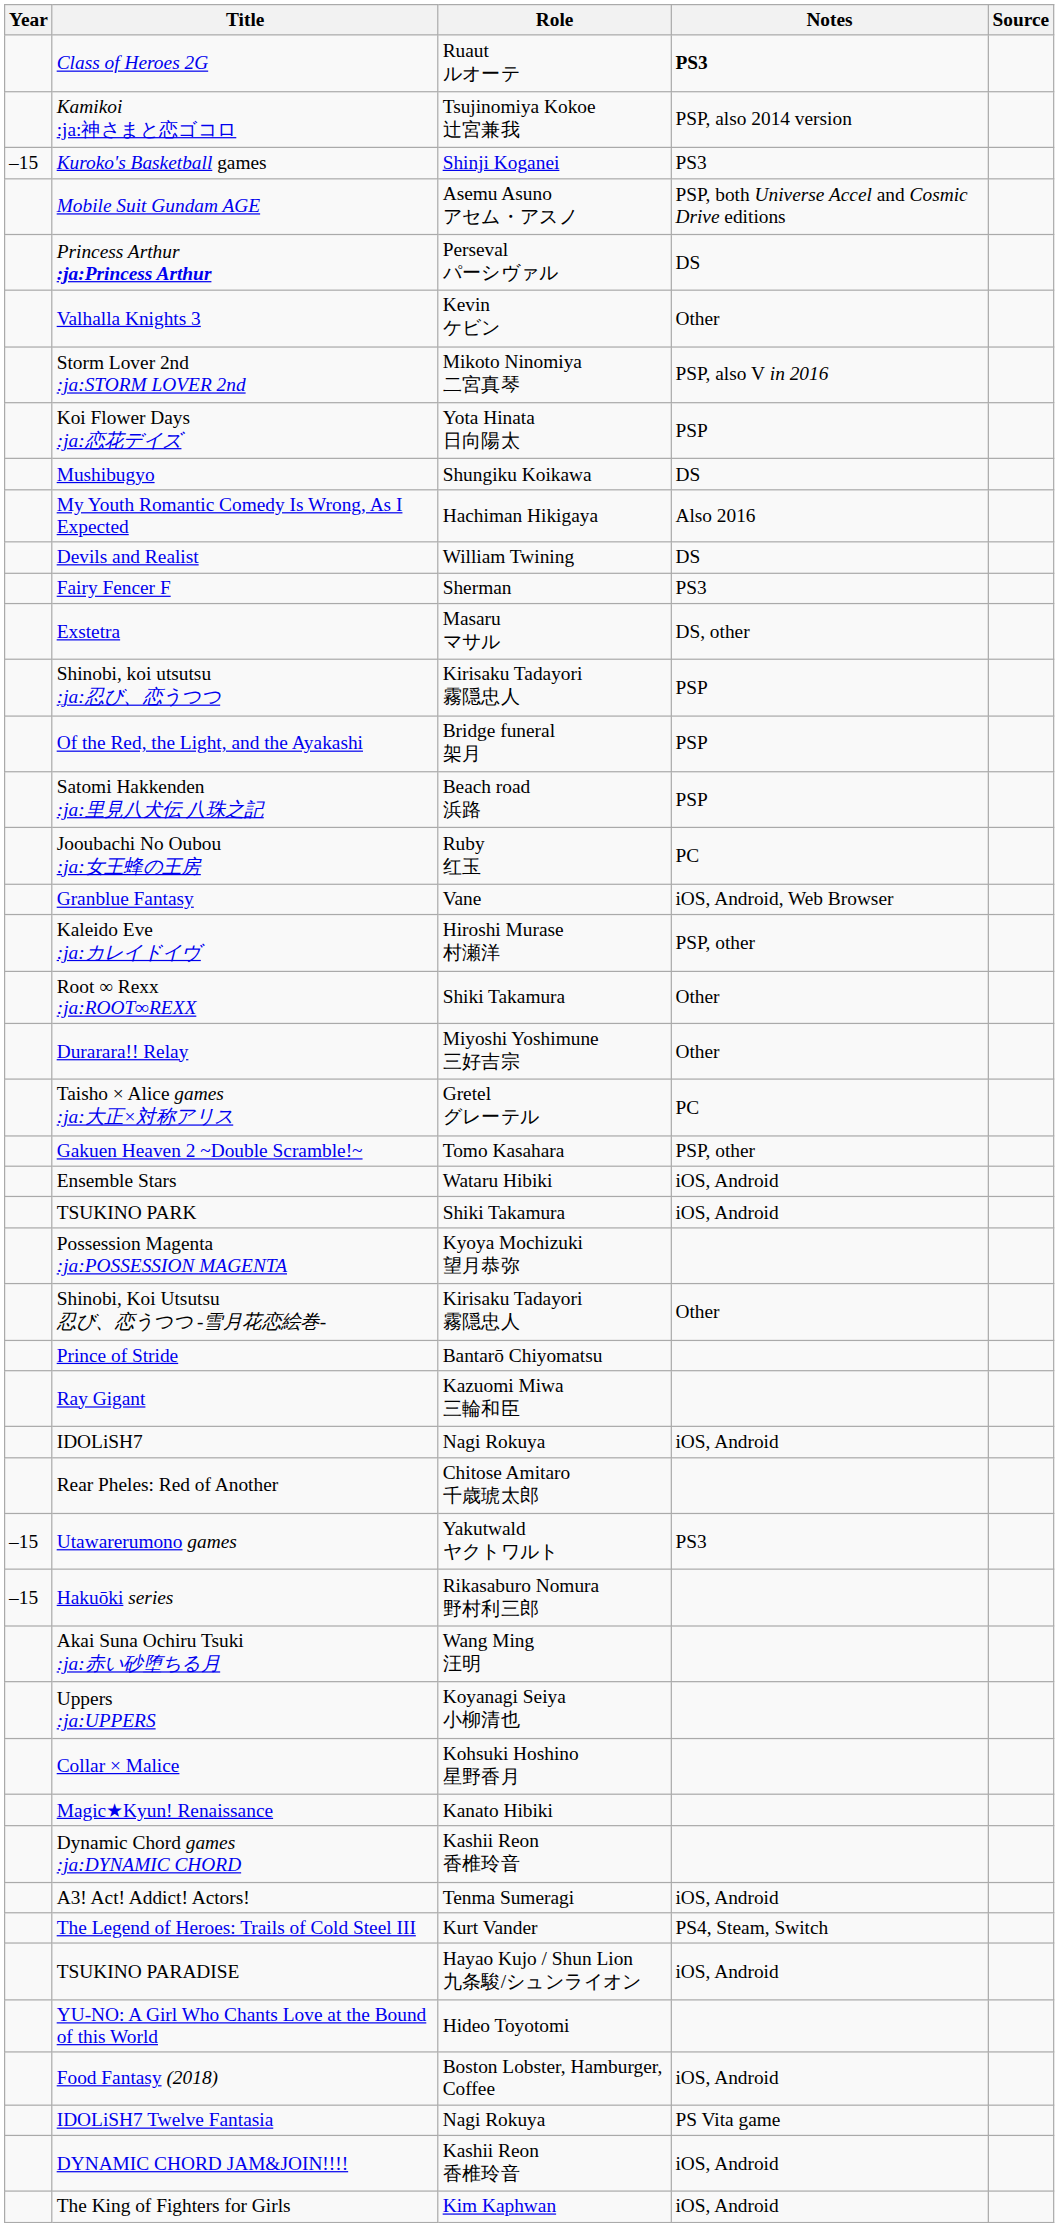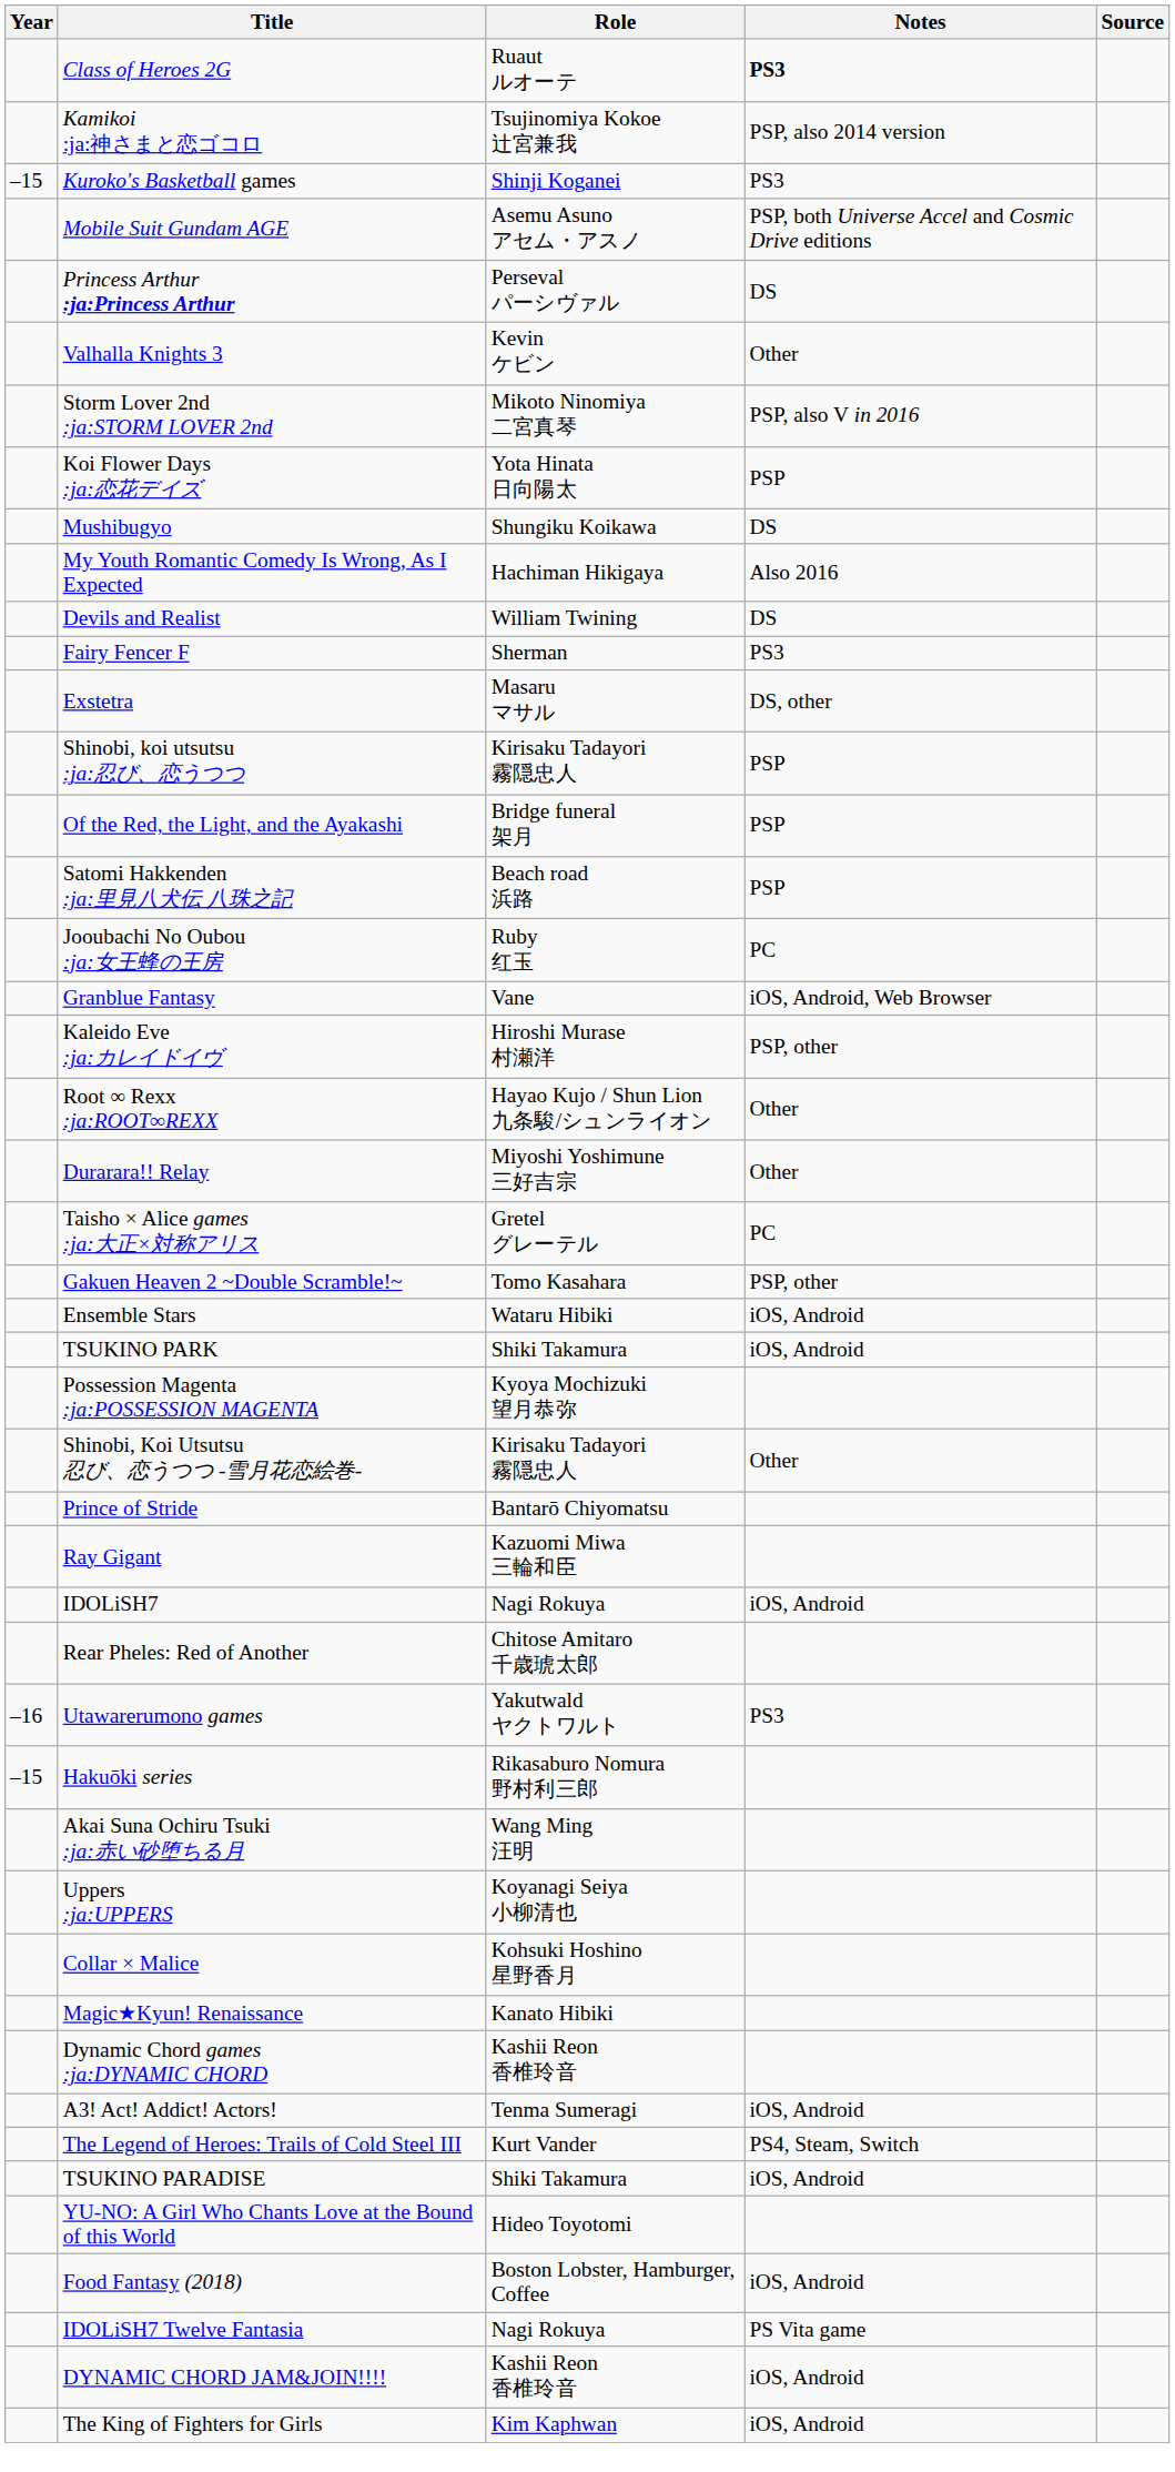 <table class="wikitable sortable plainrowheaders">
 <tr>
 <th>Year</th>
 <th>Title</th>
 <th>Role</th>
 <th class="unsortable">Notes</th>
 <th class="unsortable">Source</th>
 </tr>
 <tr>
 <td></td>
 <td><em><a href='#'>Class of Heroes 2G</a></em></td>
 <td>Ruaut<br>ルオーテ</td>
 <td><strong>PS3</strong></td>
 <td></td>
 </tr>
 <tr>
 <td></td>
 <td><em>Kamikoi</em><br><a href='#'>:ja:神さまと恋ゴコロ</a></td>
 <td>Tsujinomiya Kokoe<br>辻宮兼我</td>
 <td>PSP, also 2014 version</td>
 <td></td>
 </tr>
 <tr>
 <td>–15</td>
 <td><em><a href='#'>Kuroko's Basketball</a></em> games</td>
 <td><a href='#'>Shinji Koganei</a></td>
 <td>PS3</td>
 <td></td>
 </tr>
 <tr>
 <td></td>
 <td><em><a href='#'>Mobile Suit Gundam AGE</a></em></td>
 <td>Asemu Asuno<br>アセム・アスノ</td>
 <td>PSP, both <em>Universe Accel</em> and <em>Cosmic Drive</em> editions</td>
 <td></td>
 </tr>
 <tr>
 <td></td>
 <td><em>Princess Arthur<strong><br><a href='#'>:ja:Princess Arthur</a></td>
 <td>Perseval<br>パーシヴァル</td>
 <td>DS</td>
 <td></td>
 </tr>
 <tr>
 <td></td>
 <td></em><a href='#'>Valhalla Knights 3</a><em></td>
 <td>Kevin<br>ケビン</td>
 <td>Other</td>
 <td></td>
 </tr>
 <tr>
 <td></td>
 <td></em>Storm Lover 2nd<em><br><a href='#'>:ja:STORM LOVER 2nd</a></td>
 <td>Mikoto Ninomiya<br>二宮真琴</td>
 <td>PSP, also </em>V<em> in 2016</td>
 <td></td>
 </tr>
 <tr>
 <td></td>
 <td></em>Koi Flower Days<em><br><a href='#'>:ja:恋花デイズ</a></td>
 <td>Yota Hinata<br>日向陽太</td>
 <td>PSP</td>
 <td></td>
 </tr>
 <tr>
 <td></td>
 <td></em><a href='#'>Mushibugyo</a><em></td>
 <td>Shungiku Koikawa</td>
 <td>DS</td>
 <td></td>
 </tr>
 <tr>
 <td></td>
 <td></em><a href='#'>My Youth Romantic Comedy Is Wrong, As I Expected</a><em></td>
 <td>Hachiman Hikigaya</td>
 <td>Also 2016</td>
 <td></td>
 </tr>
 <tr>
 <td></td>
 <td></em><a href='#'>Devils and Realist</a><em></td>
 <td>William Twining</td>
 <td>DS</td>
 <td></td>
 </tr>
 <tr>
 <td></td>
 <td></em><a href='#'>Fairy Fencer F</a><em></td>
 <td>Sherman</td>
 <td>PS3</td>
 <td></td>
 </tr>
 <tr>
 <td></td>
 <td></em><a href='#'>Exstetra</a><em></td>
 <td>Masaru<br>マサル</td>
 <td>DS, other</td>
 <td></td>
 </tr>
 <tr>
 <td></td>
 <td></em>Shinobi, koi utsutsu<em><br><a href='#'>:ja:忍び、恋うつつ</a></td>
 <td>Kirisaku Tadayori<br>霧隠忠人</td>
 <td>PSP</td>
 <td></td>
 </tr>
 <tr>
 <td></td>
 <td></em><a href='#'>Of the Red, the Light, and the Ayakashi</a><em></td>
 <td>Bridge funeral<br>架月</td>
 <td>PSP</td>
 <td></td>
 </tr>
 <tr>
 <td></td>
 <td></em>Satomi Hakkenden<em><br><a href='#'>:ja:里見八犬伝 八珠之記</a></td>
 <td>Beach road<br>浜路</td>
 <td>PSP</td>
 <td></td>
 </tr>
 <tr>
 <td></td>
 <td></em>Jooubachi No Oubou<em><br><a href='#'>:ja:女王蜂の王房</a></td>
 <td>Ruby <br>红玉</td>
 <td>PC</td>
 <td></td>
 </tr>
 <tr>
 <td></td>
 <td></em><a href='#'>Granblue Fantasy</a><em></td>
 <td>Vane</td>
 <td>iOS, Android, Web Browser</td>
 <td></td>
 </tr>
 <tr>
 <td></td>
 <td></em>Kaleido Eve<em><br><a href='#'>:ja:カレイドイヴ</a></td>
 <td>Hiroshi Murase<br>村瀬洋</td>
 <td>PSP, other</td>
 <td></td>
 </tr>
 <tr>
 <td></td>
 <td></em>Root ∞ Rexx<em><br><a href='#'>:ja:ROOT∞REXX</a></td>
-<td>Shiki Takamura</td>
+<td>Hayao Kujo / Shun Lion<br>九条駿/シュンライオン</td>
 <td>Other</td>
 <td></td>
 </tr>
 <tr>
 <td></td>
 <td></em> <a href='#'>Durarara!! Relay</a><em></td>
 <td>Miyoshi Yoshimune<br>三好吉宗</td>
 <td>Other</td>
 <td></td>
 </tr>
 <tr>
 <td></td>
 <td></em>Taisho × Alice<em> games <br><a href='#'>:ja:大正×対称アリス</a></td>
 <td>Gretel<br>グレーテル</td>
 <td>PC</td>
 <td></td>
 </tr>
 <tr>
 <td></td>
 <td></em><a href='#'>Gakuen Heaven 2 ~Double Scramble!~</a><em></td>
 <td>Tomo Kasahara</td>
 <td>PSP, other</td>
 <td></td>
 </tr>
 <tr>
 <td></td>
 <td></em>Ensemble Stars<em></td>
 <td>Wataru Hibiki</td>
 <td>iOS, Android</td>
 <td></td>
 </tr>
 <tr>
 <td></td>
 <td></em>TSUKINO PARK<em></td>
 <td>Shiki Takamura</td>
 <td>iOS, Android</td>
 <td></td>
 </tr>
 <tr>
 <td></td>
 <td></em>Possession Magenta<em><br><a href='#'>:ja:POSSESSION MAGENTA</a></td>
 <td>Kyoya Mochizuki<br>望月恭弥</td>
 <td></td>
 <td></td>
 </tr>
 <tr>
 <td></td>
 <td></em>Shinobi, Koi Utsutsu<em><br>忍び、恋うつつ -雪月花恋絵巻-</td>
 <td>Kirisaku Tadayori<br>霧隠忠人</td>
 <td>Other</td>
 <td></td>
 </tr>
 <tr>
 <td></td>
 <td></em><a href='#'>Prince of Stride</a><em></td>
 <td>Bantarō Chiyomatsu</td>
 <td></td>
 <td></td>
 </tr>
 <tr>
 <td></td>
 <td></em><a href='#'>Ray Gigant</a><em></td>
 <td>Kazuomi Miwa<br>三輪和臣</td>
 <td></td>
 <td></td>
 </tr>
 <tr>
 <td></td>
 <td></em>IDOLiSH7<em></td>
 <td>Nagi Rokuya</td>
 <td>iOS, Android</td>
 <td></td>
 </tr>
 <tr>
 <td></td>
 <td></em>Rear Pheles: Red of Another<em></td>
 <td>Chitose Amitaro<br>千歳琥太郎</td>
 <td></td>
 <td></td>
 </tr>
 <tr>
-<td>–15</td>
+<td>–16</td>
 <td></em><a href='#'>Utawarerumono</a><em> games</td>
 <td>Yakutwald<br>ヤクトワルト</td>
 <td>PS3</td>
 <td></td>
 </tr>
 <tr>
 <td>–15</td>
 <td></em><a href='#'>Hakuōki</a><em> series</td>
 <td>Rikasaburo Nomura<br>野村利三郎</td>
 <td></td>
 <td></td>
 </tr>
 <tr>
 <td></td>
 <td></em>Akai Suna Ochiru Tsuki <em><br><a href='#'>:ja:赤い砂堕ちる月</a></td>
 <td>Wang Ming<br>汪明</td>
 <td></td>
 <td></td>
 </tr>
 <tr>
 <td></td>
 <td></em>Uppers<em><br><a href='#'>:ja:UPPERS</a></td>
 <td>Koyanagi Seiya<br>小柳清也</td>
 <td></td>
 <td></td>
 </tr>
 <tr>
 <td></td>
 <td></em><a href='#'>Collar × Malice</a><em></td>
 <td>Kohsuki Hoshino<br>星野香月</td>
 <td></td>
 <td></td>
 </tr>
 <tr>
 <td></td>
 <td></em><a href='#'>Magic★Kyun! Renaissance</a><em></td>
 <td>Kanato Hibiki</td>
 <td></td>
 <td></td>
 </tr>
 <tr>
 <td></td>
 <td></em>Dynamic Chord<em> games<br><a href='#'>:ja:DYNAMIC CHORD</a></td>
 <td>Kashii Reon <br>香椎玲音</td>
 <td></td>
 <td></td>
 </tr>
 <tr>
 <td></td>
 <td></em>A3! Act! Addict! Actors!<em></td>
 <td>Tenma Sumeragi</td>
 <td>iOS, Android</td>
 <td></td>
 </tr>
 <tr>
 <td></td>
 <td></em><a href='#'>The Legend of Heroes: Trails of Cold Steel III</a><em></td>
 <td>Kurt Vander</td>
 <td>PS4, Steam, Switch</td>
 <td></td>
 </tr>
 <tr>
 <td></td>
 <td></em>TSUKINO PARADISE<em></td>
-<td>Hayao Kujo / Shun Lion<br>九条駿/シュンライオン</td>
+<td>Shiki Takamura</td>
 <td>iOS, Android</td>
 <td></td>
 </tr>
 <tr>
 <td></td>
 <td></em><a href='#'>YU-NO: A Girl Who Chants Love at the Bound of this World</a><em></td>
 <td>Hideo Toyotomi</td>
 <td></td>
 <td></td>
 </tr>
 <tr>
 <td></td>
 <td></em><a href='#'>Food Fantasy</a><em> (2018)</td>
 <td>Boston Lobster, Hamburger, Coffee</td>
 <td>iOS, Android</td>
 <td></td>
 </tr>
 <tr>
 <td></td>
 <td></em><a href='#'>IDOLiSH7 Twelve Fantasia</a><em></td>
 <td>Nagi Rokuya</td>
 <td>PS Vita game</td>
 <td></td>
 </tr>
 <tr>
 <td></td>
 <td></em><a href='#'>DYNAMIC CHORD JAM&JOIN!!!!</a><em></td>
 <td>Kashii Reon <br>香椎玲音</td>
 <td>iOS, Android</td>
 <td></td>
 </tr>
 <tr>
 <td></td>
 <td></em>The King of Fighters for Girls<em></td>
 <td><a href='#'>Kim Kaphwan</a></td>
 <td>iOS, Android</td>
 <td></td>
 </tr>
 </table>
